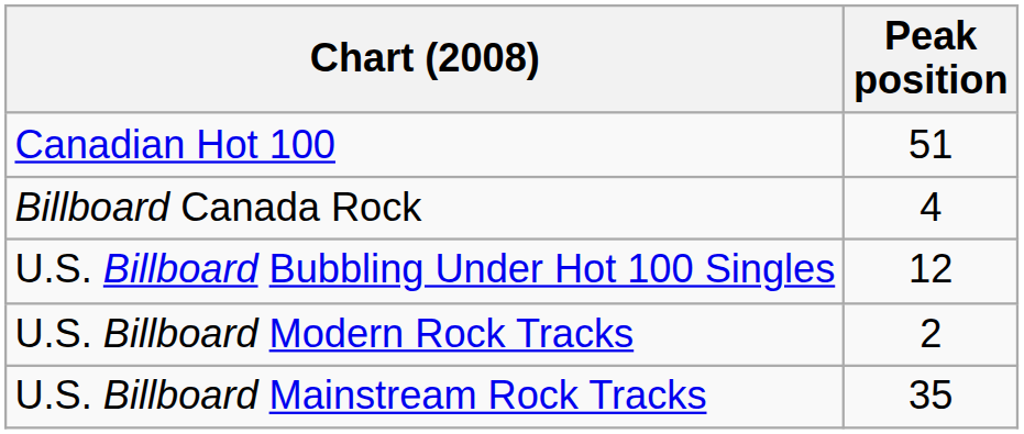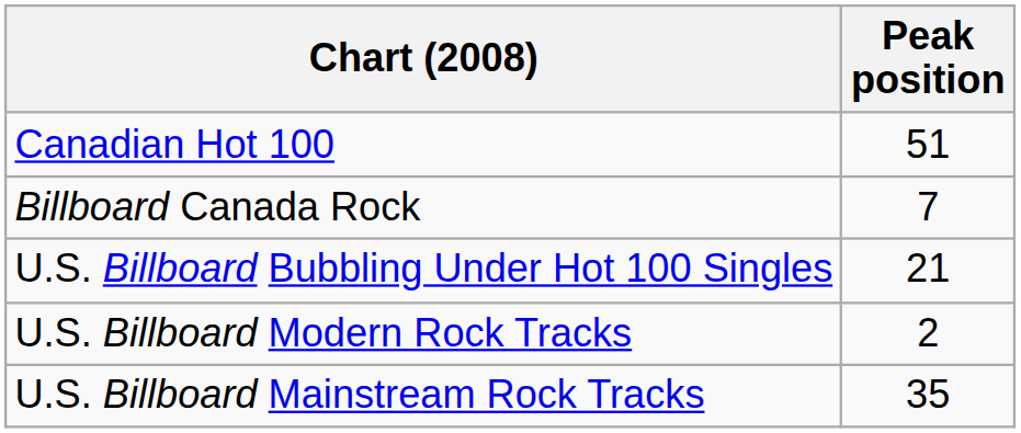 <table class="wikitable sortable">
 <tr>
 <th>Chart (2008)</th>
 <th>Peak<br>position</th>
 </tr>
 <tr>
 <td><a href='#'>Canadian Hot 100</a></td>
 <td align="center">51</td>
 </tr>
 <tr>
 <td><em>Billboard</em> Canada Rock</td>
-<td align="center">4</td>
+<td align="center">7</td>
 </tr>
 <tr>
 <td>U.S. <a href='#'><em>Billboard</em></a> <a href='#'>Bubbling Under Hot 100 Singles</a></td>
-<td align="center">12</td>
+<td align="center">21</td>
 </tr>
 <tr>
 <td>U.S. <em>Billboard</em> <a href='#'>Modern Rock Tracks</a></td>
 <td align="center">2</td>
 </tr>
 <tr>
 <td>U.S. <em>Billboard</em> <a href='#'>Mainstream Rock Tracks</a></td>
 <td align="center">35</td>
 </tr>
 </table>
